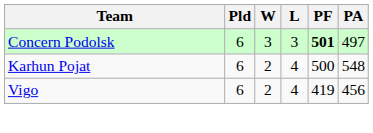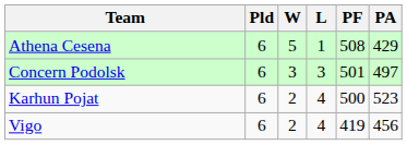 <table class="wikitable" style="text-align:center">
 <tr>
 <th width=220>Team</th>
 <th width=20>Pld</th>
 <th width=20>W</th>
 <th width=20>L</th>
 <th width=20>PF</th>
 <th width=20>PA</th>
 </tr>
 <tr bgcolor="#ccffcc">
+<td align="left"> <a href='#'>Athena Cesena</a></td>
+<td>6</td>
+<td>5</td>
+<td>1</td>
+<td>508</td>
+<td>429</td>
+</tr>
+<tr bgcolor="#ccffcc">
 <td align="left"> <a href='#'>Concern Podolsk</a></td>
 <td>6</td>
 <td>3</td>
 <td>3</td>
-<td><strong>501</strong></td>
+<td>501</td>
 <td>497</td>
 </tr>
 <tr>
 <td align="left"> <a href='#'>Karhun Pojat</a></td>
 <td>6</td>
 <td>2</td>
 <td>4</td>
 <td>500</td>
-<td>548</td>
+<td>523</td>
 </tr>
 <tr>
 <td align="left"> <a href='#'>Vigo</a></td>
 <td>6</td>
 <td>2</td>
 <td>4</td>
 <td>419</td>
 <td>456</td>
 </tr>
 </table>
